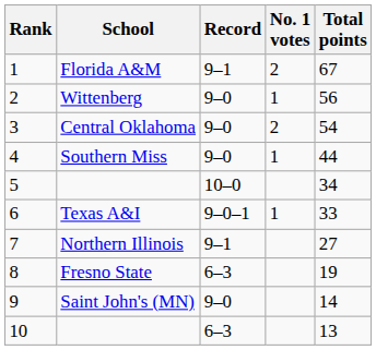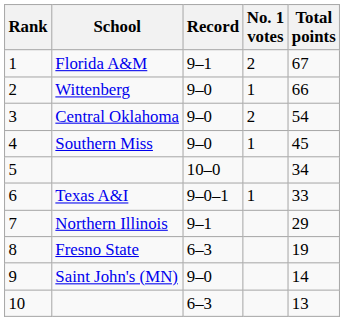 <table class="wikitable">
 <tr>
 <th>Rank</th>
 <th>School</th>
 <th>Record</th>
 <th>No. 1<br>votes</th>
 <th>Total<br>points</th>
 </tr>
 <tr>
 <td>1</td>
 <td><a href='#'>Florida A&M</a></td>
 <td>9–1</td>
 <td>2</td>
 <td>67</td>
 </tr>
 <tr>
 <td>2</td>
 <td><a href='#'>Wittenberg</a></td>
 <td>9–0</td>
 <td>1</td>
-<td>56</td>
+<td>66</td>
 </tr>
 <tr>
 <td>3</td>
 <td><a href='#'>Central Oklahoma</a></td>
 <td>9–0</td>
 <td>2</td>
 <td>54</td>
 </tr>
 <tr>
 <td>4</td>
 <td><a href='#'>Southern Miss</a></td>
 <td>9–0</td>
 <td>1</td>
-<td>44</td>
+<td>45</td>
 </tr>
 <tr>
 <td>5</td>
 <td></td>
 <td>10–0</td>
 <td></td>
 <td>34</td>
 </tr>
 <tr>
 <td>6</td>
 <td><a href='#'>Texas A&I</a></td>
 <td>9–0–1</td>
 <td>1</td>
 <td>33</td>
 </tr>
 <tr>
 <td>7</td>
 <td><a href='#'>Northern Illinois</a></td>
 <td>9–1</td>
 <td></td>
-<td>27</td>
+<td>29</td>
 </tr>
 <tr>
 <td>8</td>
 <td><a href='#'>Fresno State</a></td>
 <td>6–3</td>
 <td></td>
 <td>19</td>
 </tr>
 <tr>
 <td>9</td>
 <td><a href='#'>Saint John's (MN)</a></td>
 <td>9–0</td>
 <td></td>
 <td>14</td>
 </tr>
 <tr>
 <td>10</td>
 <td></td>
 <td>6–3</td>
 <td></td>
 <td>13</td>
 </tr>
 </table>
